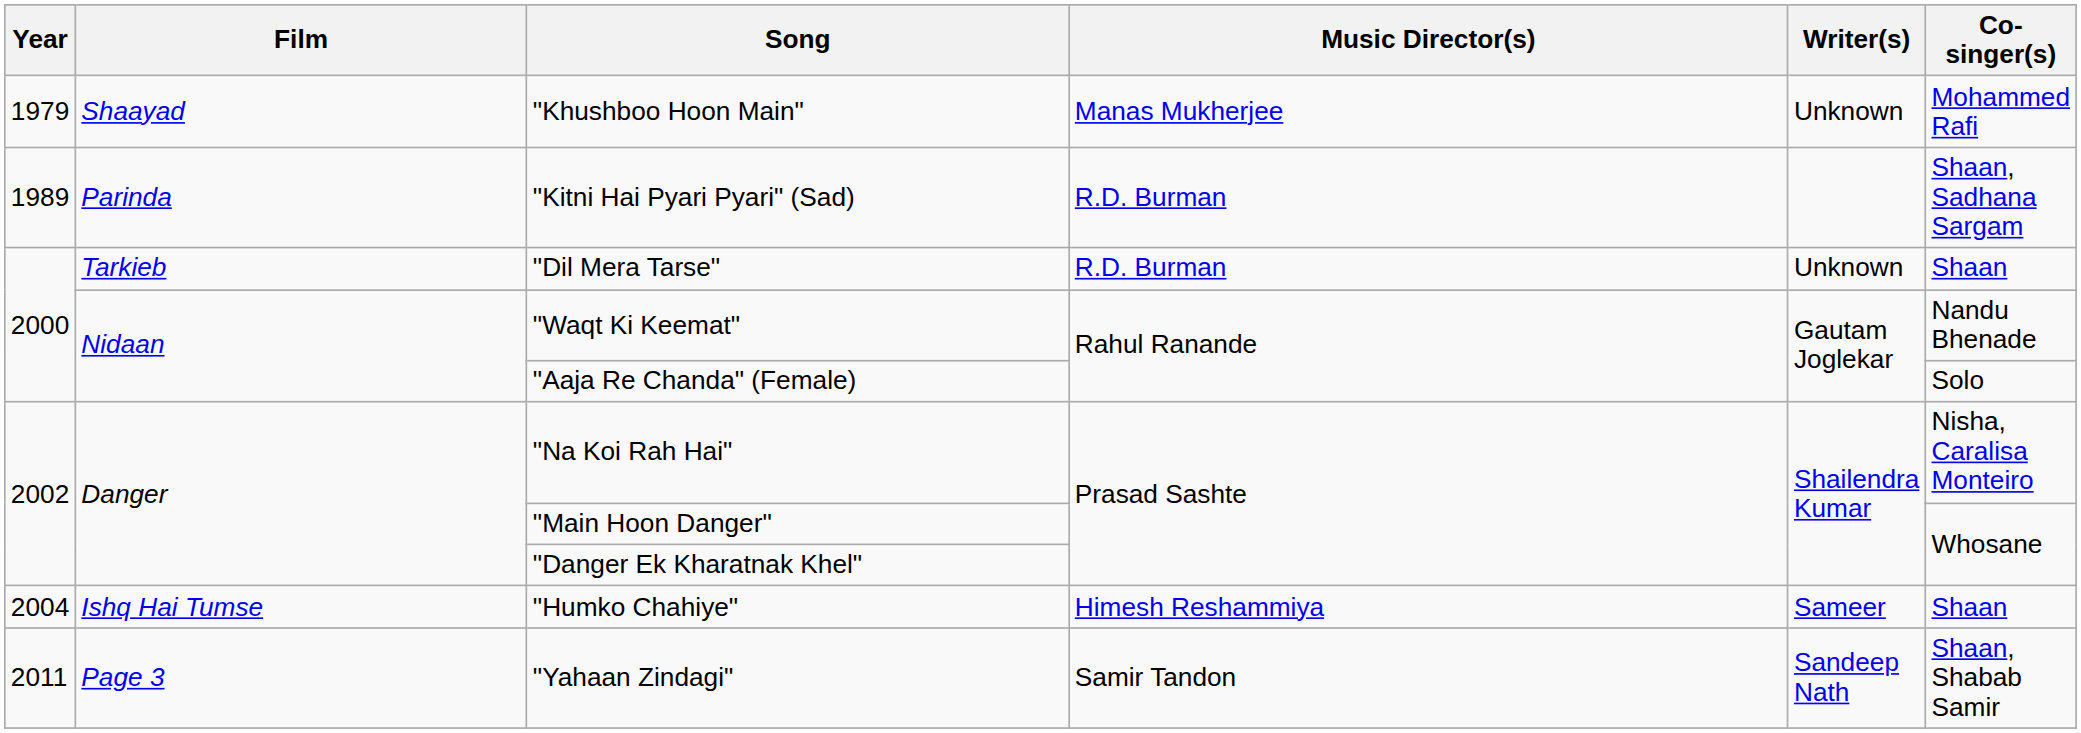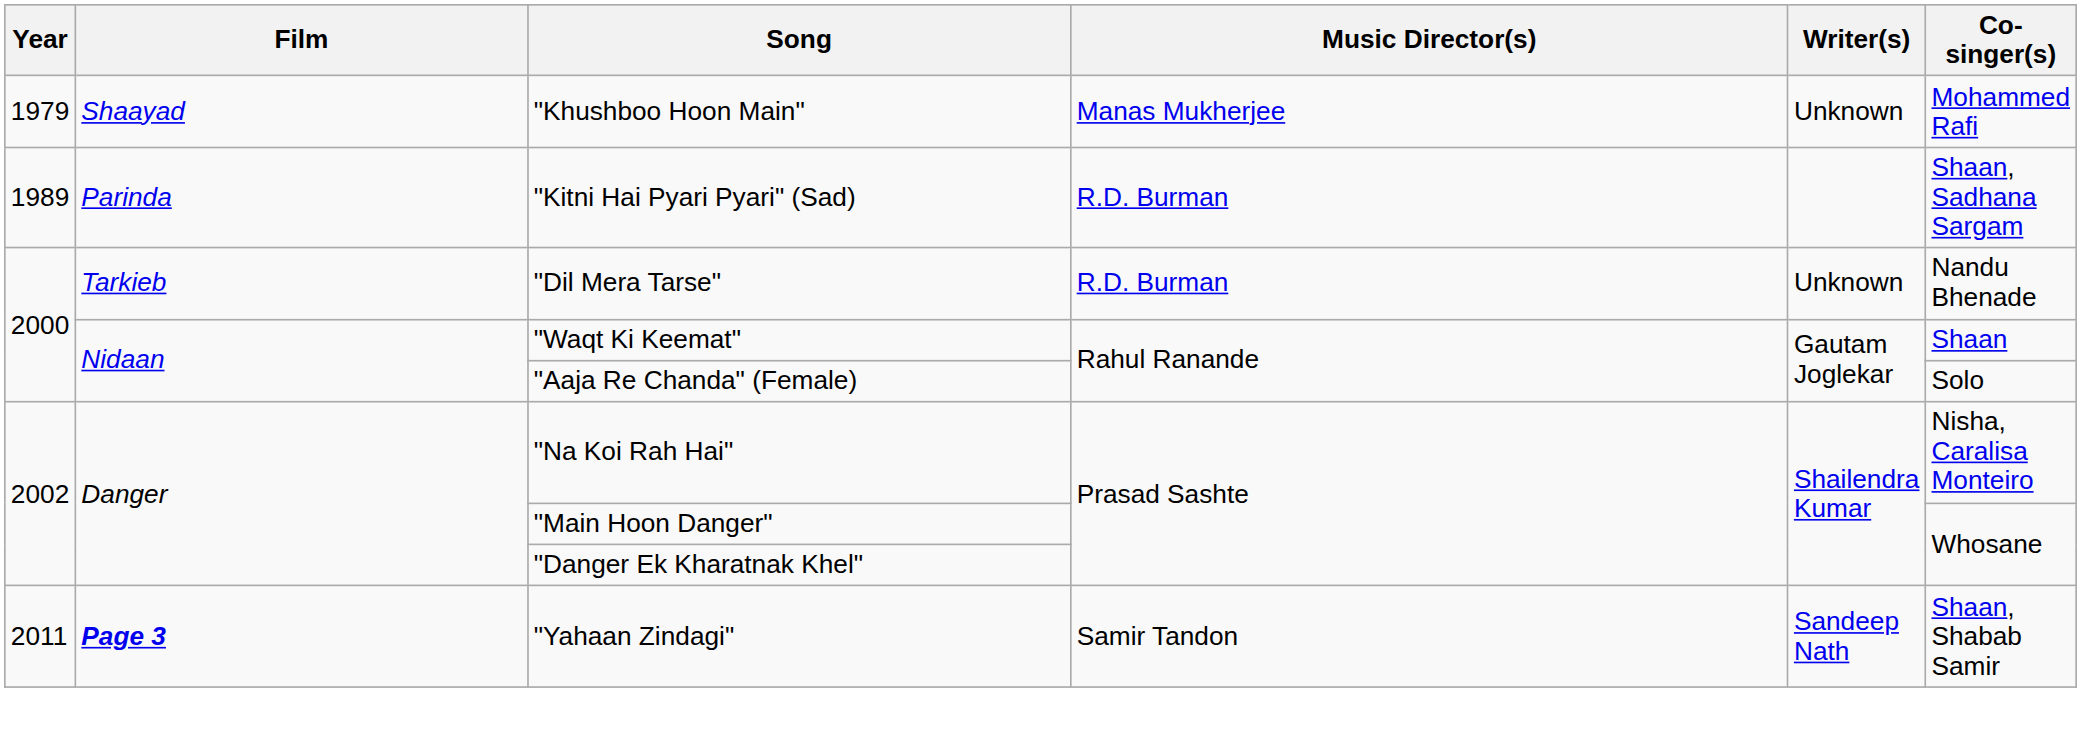 <table class="wikitable plainrowheaders" style="width:100%;">
 <tr>
 <th>Year</th>
 <th scope="col" style="width:25%;">Film</th>
 <th scope="col" style="width:30%;">Song</th>
 <th scope="col" style="width:40%;">Music Director(s)</th>
 <th scope="col" style="width:25%;">Writer(s)</th>
 <th scope="col" style="width:20%;">Co-singer(s)</th>
 </tr>
 <tr>
 <td>1979</td>
 <td><em><a href='#'>Shaayad</a></em></td>
 <td>"Khushboo Hoon Main"</td>
 <td><a href='#'>Manas Mukherjee</a></td>
 <td>Unknown</td>
 <td><a href='#'>Mohammed Rafi</a></td>
 </tr>
 <tr>
 <td>1989</td>
 <td><em><a href='#'>Parinda</a></em></td>
 <td>"Kitni Hai Pyari Pyari" (Sad)</td>
 <td><a href='#'>R.D. Burman</a></td>
 <td></td>
 <td><a href='#'>Shaan</a>, <a href='#'>Sadhana Sargam</a></td>
 </tr>
 <tr>
 <td rowspan="3">2000</td>
 <td><em><a href='#'>Tarkieb</a></em></td>
 <td>"Dil Mera Tarse"</td>
 <td><a href='#'>R.D. Burman</a></td>
 <td>Unknown</td>
-<td><a href='#'>Shaan</a></td>
+<td>Nandu Bhenade</td>
 </tr>
 <tr>
 <td rowspan="2"><em><a href='#'>Nidaan</a></em></td>
 <td>"Waqt Ki Keemat"</td>
 <td rowspan="2">Rahul Ranande</td>
 <td rowspan="2">Gautam Joglekar</td>
-<td>Nandu Bhenade</td>
+<td><a href='#'>Shaan</a></td>
 </tr>
 <tr>
 <td>"Aaja Re Chanda" (Female)</td>
 <td>Solo</td>
 </tr>
 <tr>
 <td rowspan="3">2002</td>
 <td rowspan="3"><em>Danger</em></td>
 <td>"Na Koi Rah Hai"</td>
 <td rowspan="3">Prasad Sashte</td>
 <td rowspan="3"><a href='#'>Shailendra Kumar</a></td>
 <td>Nisha, <a href='#'>Caralisa Monteiro</a></td>
 </tr>
 <tr>
 <td>"Main Hoon Danger"</td>
 <td rowspan="2">Whosane</td>
 </tr>
 <tr>
 <td>"Danger Ek Kharatnak Khel"</td>
 </tr>
 <tr>
-<td>2004</td>
-<td><em><a href='#'>Ishq Hai Tumse</a></em></td>
-<td>"Humko Chahiye"</td>
-<td><a href='#'>Himesh Reshammiya</a></td>
-<td><a href='#'>Sameer</a></td>
-<td><a href='#'>Shaan</a></td>
-</tr>
-<tr>
 <td>2011</td>
-<td><em><a href='#'>Page 3</a></em></td>
+<td><strong><em><a href='#'>Page 3</a></em></strong></td>
 <td>"Yahaan Zindagi"</td>
 <td>Samir Tandon</td>
 <td><a href='#'>Sandeep Nath</a></td>
 <td><a href='#'>Shaan</a>, Shabab Samir</td>
 </tr>
 </table>
